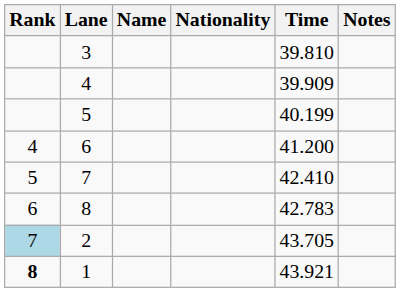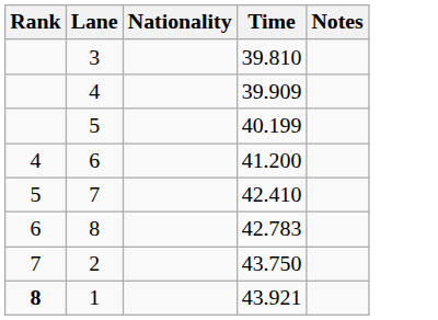 <table class="wikitable sortable" style="text-align:center">
 <tr>
 <th>Rank</th>
 <th>Lane</th>
-<th>Name</th>
 <th>Nationality</th>
 <th>Time</th>
 <th>Notes</th>
 </tr>
 <tr>
 <td></td>
 <td>3</td>
 <td align=left></td>
-<td align=left></td>
 <td>39.810</td>
 <td></td>
 </tr>
 <tr>
 <td></td>
 <td>4</td>
-<td align=left></td>
 <td align=left></td>
 <td>39.909</td>
 <td></td>
 </tr>
 <tr>
 <td></td>
 <td>5</td>
 <td align=left></td>
-<td align=left></td>
 <td>40.199</td>
 <td></td>
 </tr>
 <tr>
 <td>4</td>
 <td>6</td>
-<td align=left></td>
 <td align=left></td>
 <td>41.200</td>
 <td></td>
 </tr>
 <tr>
 <td>5</td>
 <td>7</td>
 <td align=left></td>
-<td align=left></td>
 <td>42.410</td>
 <td></td>
 </tr>
 <tr>
 <td>6</td>
 <td>8</td>
 <td align=left></td>
-<td align=left></td>
 <td>42.783</td>
 <td></td>
 </tr>
 <tr>
-<td style="background: lightblue;">7</td>
+<td>7</td>
 <td>2</td>
 <td align=left></td>
-<td align=left></td>
-<td>43.705</td>
+<td>43.750</td>
 <td></td>
 </tr>
 <tr>
 <td><strong>8</strong></td>
 <td>1</td>
 <td align=left></td>
-<td align=left></td>
 <td>43.921</td>
 <td></td>
 </tr>
 </table>
